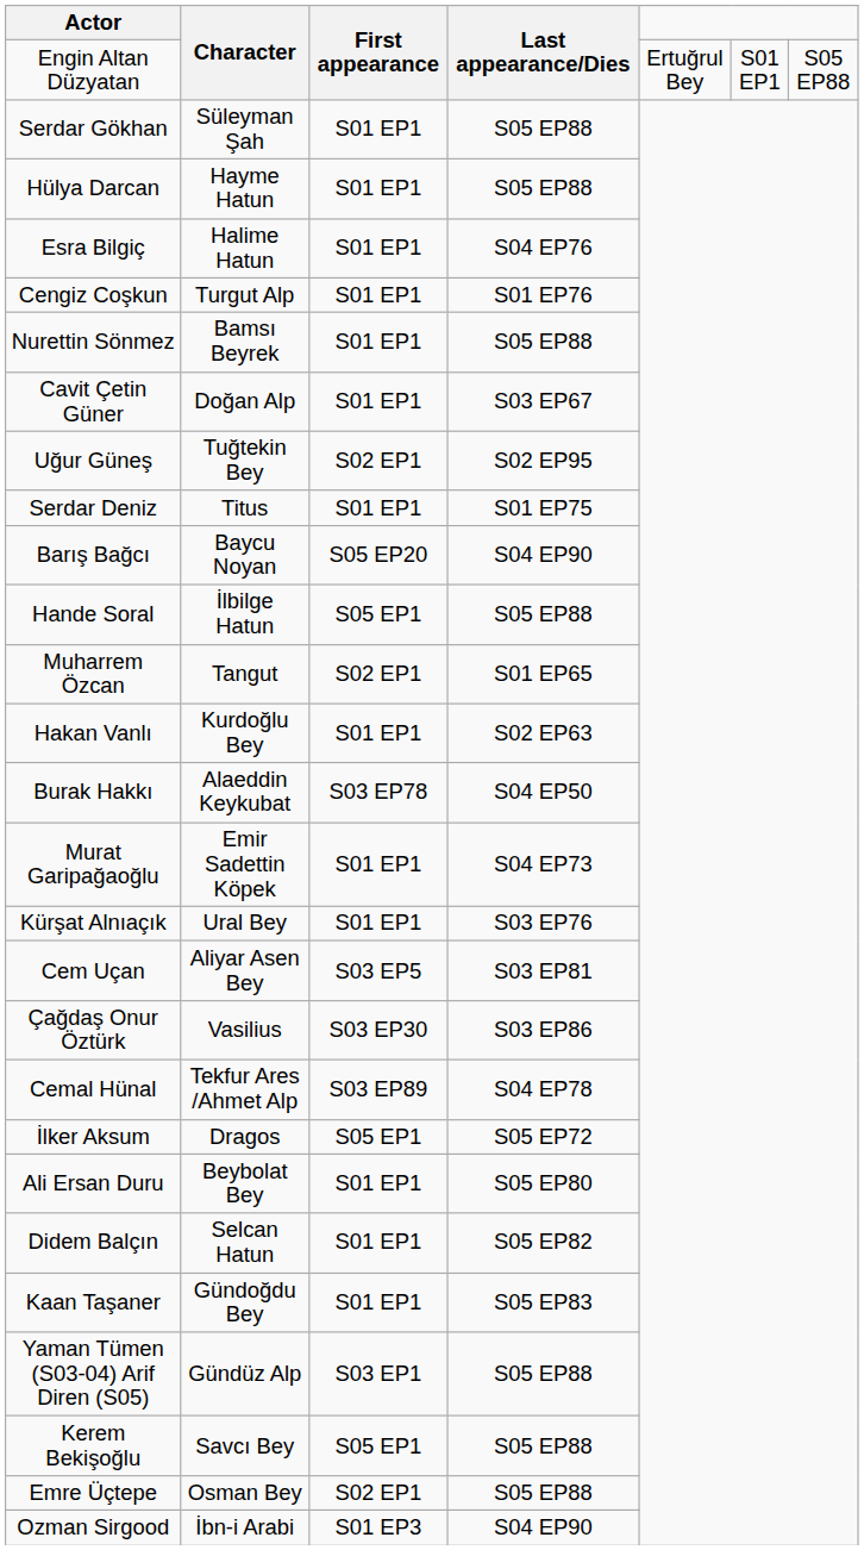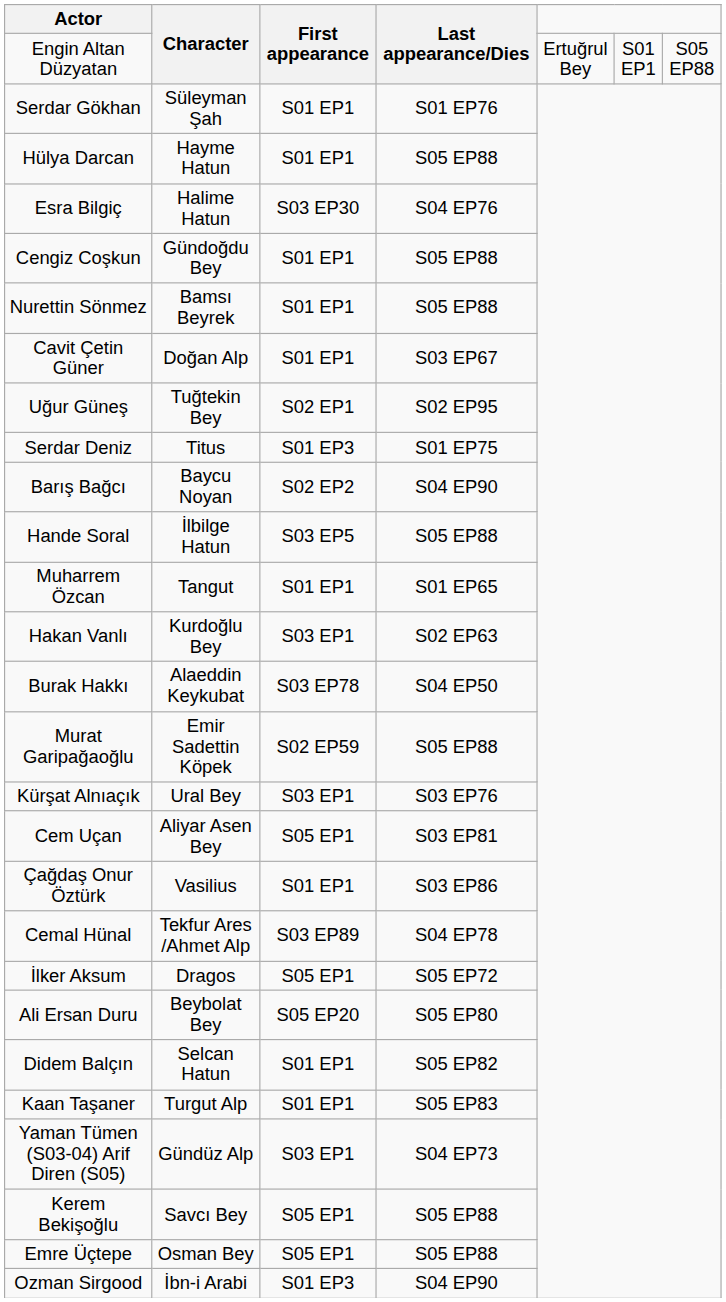 <table class="wikitable sortable sortabl" style="text-align:center; width:100%">
 <tr>
 <th rowspan="1">Actor</th>
 <th rowspan="2">Character</th>
 <th rowspan="2">First appearance</th>
 <th rowspan="2">Last appearance/Dies</th>
 </tr>
 <tr>
 <td>Engin Altan Düzyatan</td>
 <td>Ertuğrul Bey</td>
 <td>S01 EP1</td>
 <td>S05 EP88</td>
 </tr>
 <tr>
 <td>Serdar Gökhan</td>
 <td>Süleyman Şah</td>
 <td>S01 EP1</td>
-<td>S05 EP88</td>
+<td>S01 EP76</td>
 </tr>
 <tr>
 <td>Hülya Darcan</td>
 <td>Hayme Hatun</td>
 <td>S01 EP1</td>
 <td>S05 EP88</td>
 </tr>
 <tr>
 <td>Esra Bilgiç</td>
 <td>Halime Hatun</td>
-<td>S01 EP1</td>
+<td>S03 EP30</td>
 <td>S04 EP76</td>
 </tr>
 <tr>
 <td>Cengiz Coşkun</td>
-<td>Turgut Alp</td>
+<td>Gündoğdu Bey</td>
 <td>S01 EP1</td>
-<td>S01 EP76</td>
+<td>S05 EP88</td>
 </tr>
 <tr>
 <td>Nurettin Sönmez</td>
 <td>Bamsı Beyrek</td>
 <td>S01 EP1</td>
 <td>S05 EP88</td>
 </tr>
 <tr>
 <td>Cavit Çetin Güner</td>
 <td>Doğan Alp</td>
 <td>S01 EP1</td>
 <td>S03 EP67</td>
 </tr>
 <tr>
 <td>Uğur Güneş</td>
 <td>Tuğtekin Bey</td>
 <td>S02 EP1</td>
 <td>S02 EP95</td>
 </tr>
 <tr>
 <td>Serdar Deniz</td>
 <td>Titus</td>
-<td>S01 EP1</td>
+<td>S01 EP3</td>
 <td>S01 EP75</td>
 </tr>
 <tr>
 <td>Barış Bağcı</td>
 <td>Baycu Noyan</td>
-<td>S05 EP20</td>
+<td>S02 EP2</td>
 <td>S04 EP90</td>
 </tr>
 <tr>
 <td>Hande Soral</td>
 <td>İlbilge Hatun</td>
-<td>S05 EP1</td>
+<td>S03 EP5</td>
 <td>S05 EP88</td>
 </tr>
 <tr>
 <td>Muharrem Özcan</td>
 <td>Tangut</td>
-<td>S02 EP1</td>
+<td>S01 EP1</td>
 <td>S01 EP65</td>
 </tr>
 <tr>
 <td>Hakan Vanlı</td>
 <td>Kurdoğlu Bey</td>
-<td>S01 EP1</td>
+<td>S03 EP1</td>
 <td>S02 EP63</td>
 </tr>
 <tr>
 <td>Burak Hakkı</td>
 <td>Alaeddin Keykubat</td>
 <td>S03 EP78</td>
 <td>S04 EP50</td>
 </tr>
 <tr>
 <td>Murat Garipağaoğlu</td>
 <td>Emir Sadettin Köpek</td>
-<td>S01 EP1</td>
-<td>S04 EP73</td>
+<td>S02 EP59</td>
+<td>S05 EP88</td>
 </tr>
 <tr>
 <td>Kürşat Alnıaçık</td>
 <td>Ural Bey</td>
-<td>S01 EP1</td>
+<td>S03 EP1</td>
 <td>S03 EP76</td>
 </tr>
 <tr>
 <td>Cem Uçan</td>
 <td>Aliyar Asen  Bey</td>
-<td>S03 EP5</td>
+<td>S05 EP1</td>
 <td>S03 EP81</td>
 </tr>
 <tr>
 <td>Çağdaş Onur Öztürk</td>
 <td>Vasilius</td>
-<td>S03 EP30</td>
+<td>S01 EP1</td>
 <td>S03 EP86</td>
 </tr>
 <tr>
 <td>Cemal Hünal</td>
 <td>Tekfur Ares /Ahmet Alp</td>
 <td>S03 EP89</td>
 <td>S04 EP78</td>
 </tr>
 <tr>
 <td>İlker Aksum</td>
 <td>Dragos</td>
 <td>S05 EP1</td>
 <td>S05 EP72</td>
 </tr>
 <tr>
 <td>Ali Ersan Duru</td>
 <td>Beybolat Bey</td>
-<td>S01 EP1</td>
+<td>S05 EP20</td>
 <td>S05 EP80</td>
 </tr>
 <tr>
 <td>Didem Balçın</td>
 <td>Selcan Hatun</td>
 <td>S01 EP1</td>
 <td>S05 EP82</td>
 </tr>
 <tr>
 <td>Kaan Taşaner</td>
-<td>Gündoğdu Bey</td>
+<td>Turgut Alp</td>
 <td>S01 EP1</td>
 <td>S05 EP83</td>
 </tr>
 <tr>
 <td>Yaman Tümen (S03-04) Arif Diren (S05)</td>
 <td>Gündüz Alp</td>
 <td>S03 EP1</td>
-<td>S05 EP88</td>
+<td>S04 EP73</td>
 </tr>
 <tr>
 <td>Kerem Bekişoğlu</td>
 <td>Savcı Bey</td>
 <td>S05 EP1</td>
 <td>S05 EP88</td>
 </tr>
 <tr>
 <td>Emre Üçtepe</td>
 <td>Osman Bey</td>
-<td>S02 EP1</td>
+<td>S05 EP1</td>
 <td>S05 EP88</td>
 </tr>
 <tr>
 <td>Ozman Sirgood</td>
 <td>İbn-i Arabi</td>
 <td>S01 EP3</td>
 <td>S04 EP90</td>
 </tr>
 </table>
